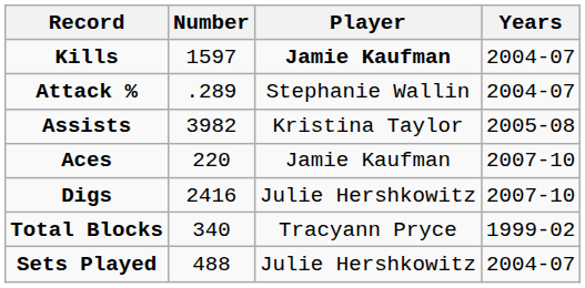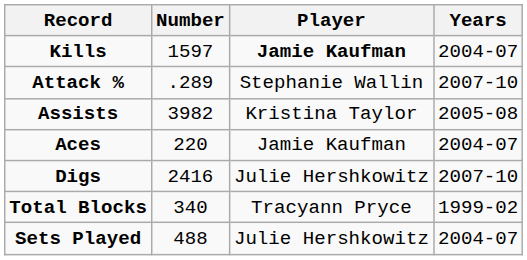 <table class="wikitable">
 <tr>
 <th>Record</th>
 <th>Number</th>
 <th>Player</th>
 <th>Years</th>
 </tr>
 <tr style="text-align:center;">
 <td><strong>Kills</strong></td>
 <td>1597</td>
 <td><strong>Jamie Kaufman</strong></td>
 <td>2004-07</td>
 </tr>
 <tr style="text-align:center;">
 <td><strong>Attack %</strong></td>
 <td>.289</td>
 <td>Stephanie Wallin</td>
-<td>2004-07</td>
+<td>2007-10</td>
 </tr>
 <tr style="text-align:center;">
 <td><strong>Assists</strong></td>
 <td>3982</td>
 <td>Kristina Taylor</td>
 <td>2005-08</td>
 </tr>
 <tr style="text-align:center;">
 <td><strong>Aces</strong></td>
 <td>220</td>
 <td>Jamie Kaufman</td>
-<td>2007-10</td>
+<td>2004-07</td>
 </tr>
 <tr style="text-align:center;">
 <td><strong>Digs</strong></td>
 <td>2416</td>
 <td>Julie Hershkowitz</td>
 <td>2007-10</td>
 </tr>
 <tr style="text-align:center;">
 <td><strong>Total Blocks</strong></td>
 <td>340</td>
 <td>Tracyann Pryce</td>
 <td>1999-02</td>
 </tr>
 <tr style="text-align:center;">
 <td><strong>Sets Played</strong></td>
 <td>488</td>
 <td>Julie Hershkowitz</td>
 <td>2004-07</td>
 </tr>
 </table>
